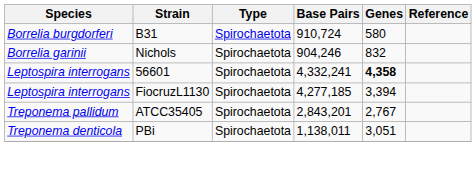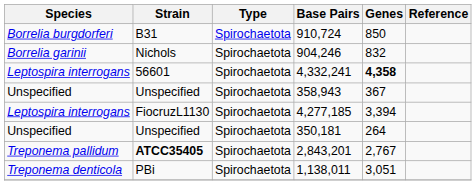 <table class="wikitable sortable">
 <tr>
 <th>Species</th>
 <th>Strain</th>
 <th>Type</th>
 <th>Base Pairs</th>
 <th>Genes</th>
 <th>Reference</th>
 </tr>
 <tr>
 <td><em><a href='#'>Borrelia burgdorferi</a></em></td>
 <td>B31</td>
 <td><a href='#'>Spirochaetota</a></td>
 <td>910,724</td>
-<td>580</td>
+<td>850</td>
 <td></td>
 </tr>
 <tr>
 <td><em><a href='#'>Borrelia garinii</a></em></td>
 <td>Nichols</td>
 <td>Spirochaetota</td>
 <td>904,246</td>
 <td>832</td>
 <td></td>
 </tr>
 <tr>
 <td><em><a href='#'>Leptospira interrogans</a></em></td>
 <td>56601</td>
 <td>Spirochaetota</td>
 <td>4,332,241</td>
 <td><strong>4,358</strong></td>
 <td></td>
 </tr>
 <tr>
+<td>Unspecified</td>
+<td>Unspecified</td>
+<td>Spirochaetota</td>
+<td>358,943</td>
+<td>367</td>
+<td></td>
+</tr>
+<tr>
 <td><em><a href='#'>Leptospira interrogans</a></em></td>
 <td>FiocruzL1130</td>
 <td>Spirochaetota</td>
 <td>4,277,185</td>
 <td>3,394</td>
 <td></td>
 </tr>
 <tr>
+<td>Unspecified</td>
+<td>Unspecified</td>
+<td>Spirochaetota</td>
+<td>350,181</td>
+<td>264</td>
+<td></td>
+</tr>
+<tr>
 <td><em><a href='#'>Treponema pallidum</a></em></td>
-<td>ATCC35405</td>
+<td><strong>ATCC35405</strong></td>
 <td>Spirochaetota</td>
 <td>2,843,201</td>
 <td>2,767</td>
 <td></td>
 </tr>
 <tr>
 <td><em><a href='#'>Treponema denticola</a></em></td>
 <td>PBi</td>
 <td>Spirochaetota</td>
 <td>1,138,011</td>
 <td>3,051</td>
 <td></td>
 </tr>
 <tr>
 </tr>
 </table>
